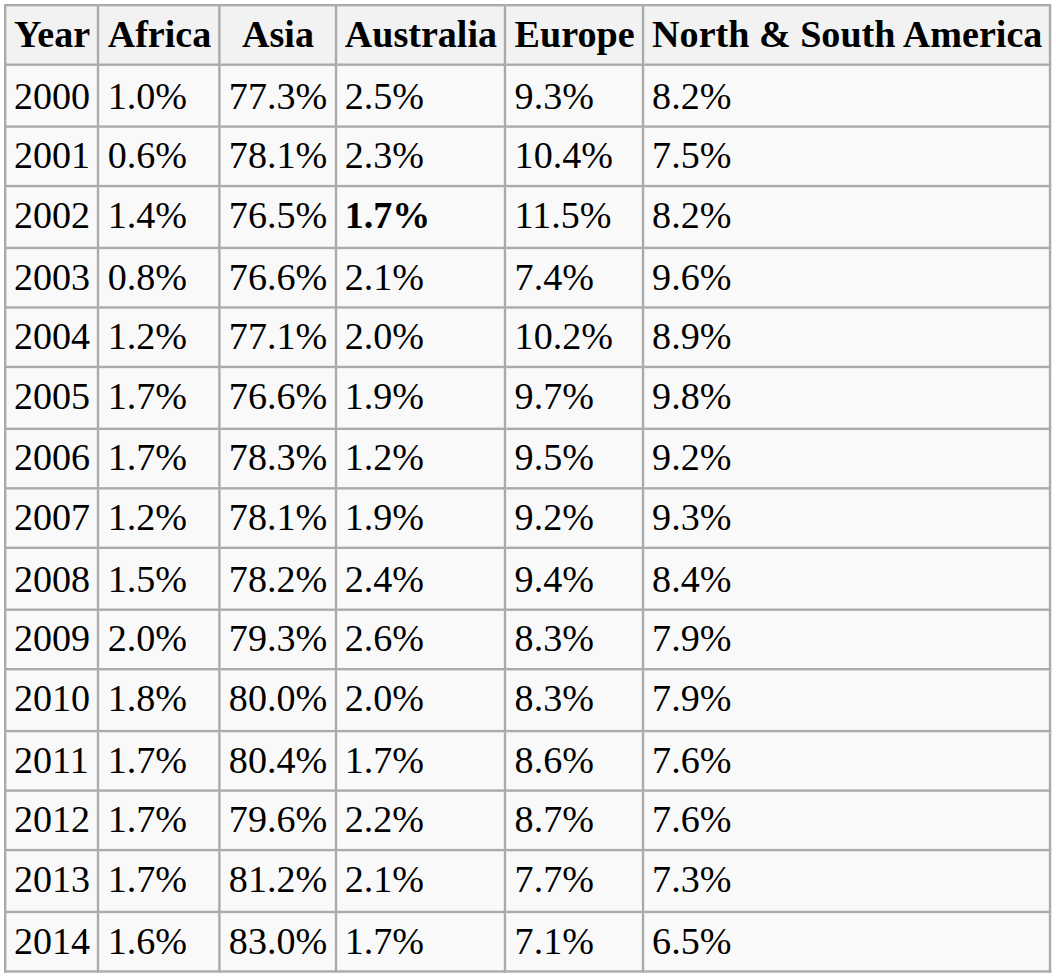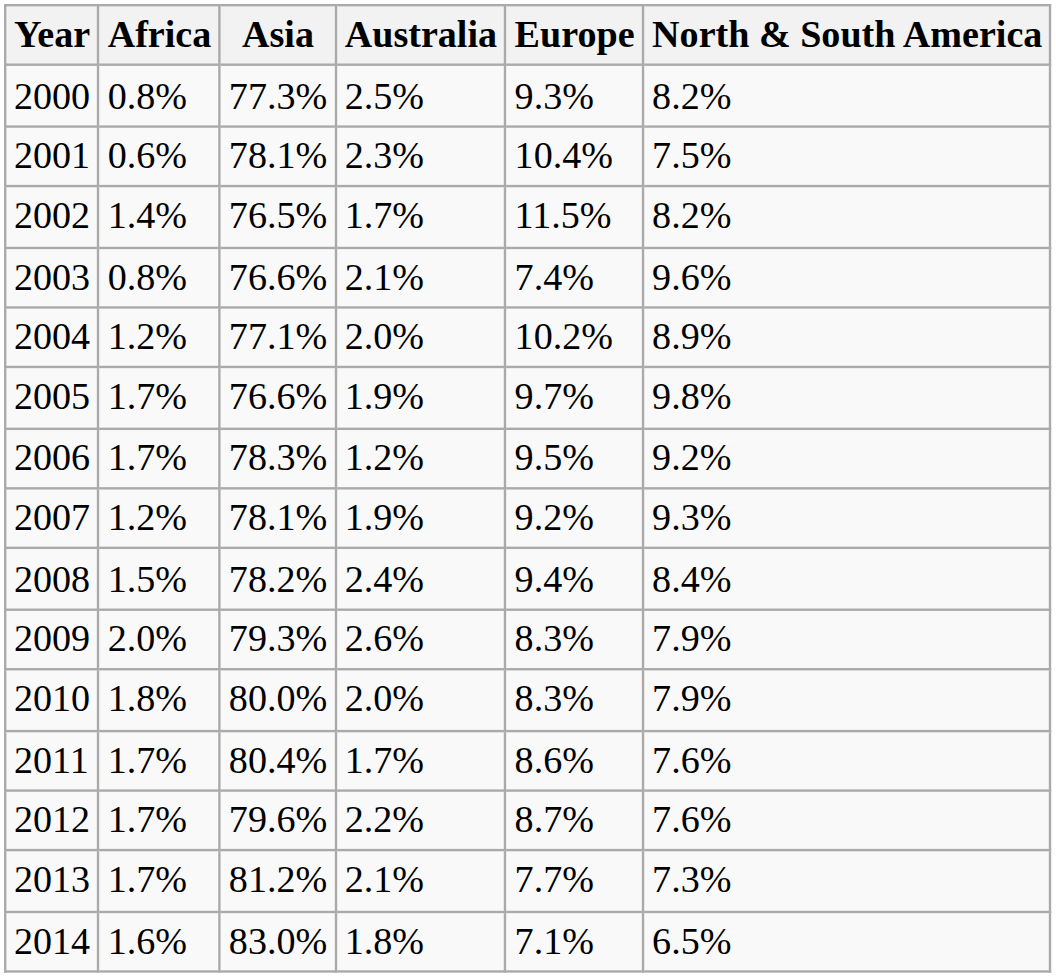 <table class="wikitable">
 <tr>
 <th><strong>Year</strong></th>
 <th><strong>Africa</strong></th>
 <th><strong>Asia</strong></th>
 <th><strong>Australia</strong></th>
 <th><strong>Europe</strong></th>
 <th><strong>North & South America</strong></th>
 </tr>
 <tr>
 <td>2000</td>
-<td>1.0%</td>
+<td>0.8%</td>
 <td>77.3%</td>
 <td>2.5%</td>
 <td>9.3%</td>
 <td>8.2%</td>
 </tr>
 <tr>
 <td>2001</td>
 <td>0.6%</td>
 <td>78.1%</td>
 <td>2.3%</td>
 <td>10.4%</td>
 <td>7.5%</td>
 </tr>
 <tr>
 <td>2002</td>
 <td>1.4%</td>
 <td>76.5%</td>
-<td><strong>1.7%</strong></td>
+<td>1.7%</td>
 <td>11.5%</td>
 <td>8.2%</td>
 </tr>
 <tr>
 <td>2003</td>
 <td>0.8%</td>
 <td>76.6%</td>
 <td>2.1%</td>
 <td>7.4%</td>
 <td>9.6%</td>
 </tr>
 <tr>
 <td>2004</td>
 <td>1.2%</td>
 <td>77.1%</td>
 <td>2.0%</td>
 <td>10.2%</td>
 <td>8.9%</td>
 </tr>
 <tr>
 <td>2005</td>
 <td>1.7%</td>
 <td>76.6%</td>
 <td>1.9%</td>
 <td>9.7%</td>
 <td>9.8%</td>
 </tr>
 <tr>
 <td>2006</td>
 <td>1.7%</td>
 <td>78.3%</td>
 <td>1.2%</td>
 <td>9.5%</td>
 <td>9.2%</td>
 </tr>
 <tr>
 <td>2007</td>
 <td>1.2%</td>
 <td>78.1%</td>
 <td>1.9%</td>
 <td>9.2%</td>
 <td>9.3%</td>
 </tr>
 <tr>
 <td>2008</td>
 <td>1.5%</td>
 <td>78.2%</td>
 <td>2.4%</td>
 <td>9.4%</td>
 <td>8.4%</td>
 </tr>
 <tr>
 <td>2009</td>
 <td>2.0%</td>
 <td>79.3%</td>
 <td>2.6%</td>
 <td>8.3%</td>
 <td>7.9%</td>
 </tr>
 <tr>
 <td>2010</td>
 <td>1.8%</td>
 <td>80.0%</td>
 <td>2.0%</td>
 <td>8.3%</td>
 <td>7.9%</td>
 </tr>
 <tr>
 <td>2011</td>
 <td>1.7%</td>
 <td>80.4%</td>
 <td>1.7%</td>
 <td>8.6%</td>
 <td>7.6%</td>
 </tr>
 <tr>
 <td>2012</td>
 <td>1.7%</td>
 <td>79.6%</td>
 <td>2.2%</td>
 <td>8.7%</td>
 <td>7.6%</td>
 </tr>
 <tr>
 <td>2013</td>
 <td>1.7%</td>
 <td>81.2%</td>
 <td>2.1%</td>
 <td>7.7%</td>
 <td>7.3%</td>
 </tr>
 <tr>
 <td>2014</td>
 <td>1.6%</td>
 <td>83.0%</td>
-<td>1.7%</td>
+<td>1.8%</td>
 <td>7.1%</td>
 <td>6.5%</td>
 </tr>
 </table>
